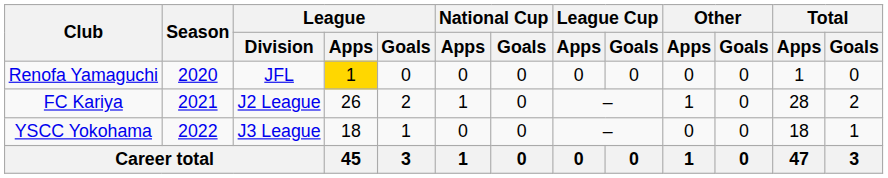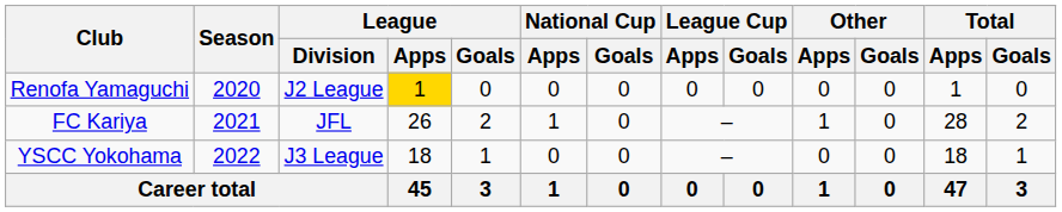 <table class="wikitable" style="text-align: center">
 <tr>
 <th rowspan="2">Club</th>
 <th rowspan="2">Season</th>
 <th colspan="3">League</th>
 <th colspan="2">National Cup</th>
 <th colspan="2">League Cup</th>
 <th colspan="2">Other</th>
 <th colspan="2">Total</th>
 </tr>
 <tr>
 <th>Division</th>
 <th>Apps</th>
 <th>Goals</th>
 <th>Apps</th>
 <th>Goals</th>
 <th>Apps</th>
 <th>Goals</th>
 <th>Apps</th>
 <th>Goals</th>
 <th>Apps</th>
 <th>Goals</th>
 </tr>
 <tr>
 <td><a href='#'>Renofa Yamaguchi</a></td>
 <td><a href='#'>2020</a></td>
-<td><a href='#'>JFL</a></td>
+<td><a href='#'>J2 League</a></td>
 <td style="background: gold;">1</td>
 <td>0</td>
 <td>0</td>
 <td>0</td>
 <td>0</td>
 <td>0</td>
 <td>0</td>
 <td>0</td>
 <td>1</td>
 <td>0</td>
 </tr>
 <tr>
 <td><a href='#'>FC Kariya</a></td>
 <td><a href='#'>2021</a></td>
-<td><a href='#'>J2 League</a></td>
+<td><a href='#'>JFL</a></td>
 <td>26</td>
 <td>2</td>
 <td>1</td>
 <td>0</td>
 <td colspan="2">–</td>
 <td>1</td>
 <td>0</td>
 <td>28</td>
 <td>2</td>
 </tr>
 <tr>
 <td><a href='#'>YSCC Yokohama</a></td>
 <td><a href='#'>2022</a></td>
 <td><a href='#'>J3 League</a></td>
 <td>18</td>
 <td>1</td>
 <td>0</td>
 <td>0</td>
 <td colspan="2">–</td>
 <td>0</td>
 <td>0</td>
 <td>18</td>
 <td>1</td>
 </tr>
 <tr>
 <th colspan=3>Career total</th>
 <th>45</th>
 <th>3</th>
 <th>1</th>
 <th>0</th>
 <th>0</th>
 <th>0</th>
 <th>1</th>
 <th>0</th>
 <th>47</th>
 <th>3</th>
 </tr>
 </table>
